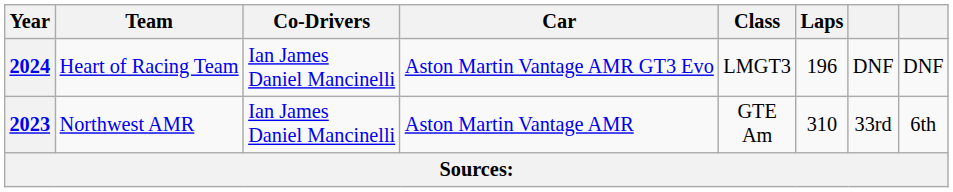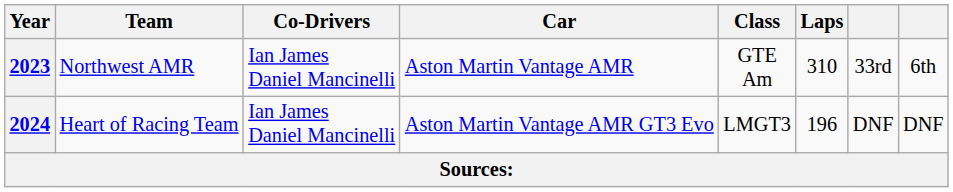 <table class="wikitable" style="text-align:center; font-size:90%">
 <tr>
 <th>Year</th>
 <th>Team</th>
 <th>Co-Drivers</th>
 <th>Car</th>
 <th>Class</th>
 <th>Laps</th>
 <th></th>
 <th></th>
 </tr>
 <tr>
+<th><a href='#'>2023</a></th>
+<td align="left" nowrap> <a href='#'>Northwest AMR</a></td>
+<td align="left" nowrap> <a href='#'>Ian James</a><br> <a href='#'>Daniel Mancinelli</a></td>
+<td align="left" nowrap><a href='#'>Aston Martin Vantage AMR</a></td>
+<td>GTE<br>Am</td>
+<td>310</td>
+<td>33rd</td>
+<td>6th</td>
+</tr>
+<tr>
 <th><a href='#'>2024</a></th>
 <td align="left" nowrap> <a href='#'>Heart of Racing Team</a></td>
 <td align="left" nowrap> <a href='#'>Ian James</a><br> <a href='#'>Daniel Mancinelli</a></td>
 <td align="left" nowrap><a href='#'>Aston Martin Vantage AMR GT3 Evo</a></td>
 <td>LMGT3</td>
 <td>196</td>
 <td>DNF</td>
 <td>DNF</td>
 </tr>
 <tr>
-<th><a href='#'>2023</a></th>
-<td align="left" nowrap> <a href='#'>Northwest AMR</a></td>
-<td align="left" nowrap> <a href='#'>Ian James</a><br> <a href='#'>Daniel Mancinelli</a></td>
-<td align="left" nowrap><a href='#'>Aston Martin Vantage AMR</a></td>
-<td>GTE<br>Am</td>
-<td>310</td>
-<td>33rd</td>
-<td>6th</td>
-</tr>
-<tr>
 <th colspan="8">Sources:</th>
 </tr>
 </table>
